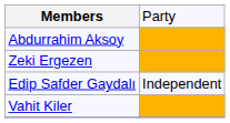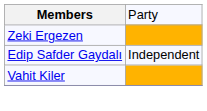 <table class=wikitable style="border:1px solid #8888aa; background-color:#f7f8ff; padding:0px; font-size:90%;">
 <tr>
 <th>Members</th>
 <td>Party</td>
-</tr>
-<tr>
-<td><a href='#'>Abdurrahim Aksoy</a></td>
-<td style="background: #ffb300"></td>
 </tr>
 <tr>
 <td><a href='#'>Zeki Ergezen</a></td>
 <td style="background: #ffb300"></td>
 </tr>
 <tr>
 <td><a href='#'>Edip Safder Gaydalı</a></td>
 <td>Independent</td>
 </tr>
 <tr>
 <td><a href='#'>Vahit Kiler</a></td>
 <td style="background: #ffb300"></td>
 </tr>
 <tr>
 </tr>
 </table>
